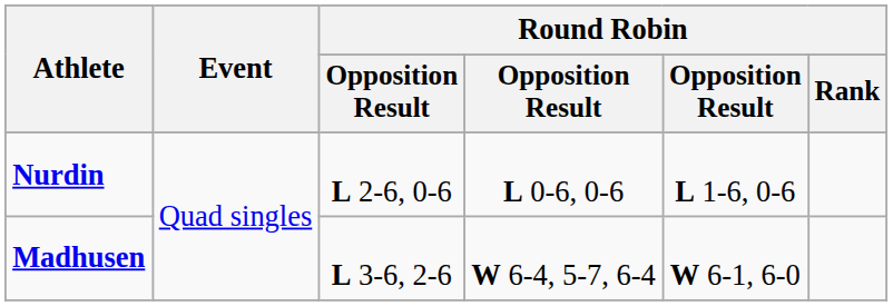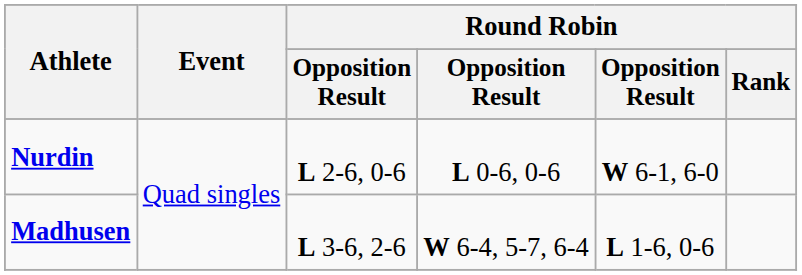 <table class="wikitable" style="font-size:90%;">
 <tr>
 <th rowspan=2>Athlete</th>
 <th rowspan=2>Event</th>
 <th colspan=4>Round Robin</th>
 </tr>
 <tr style="font-size:95%">
 <th>Opposition<br>Result</th>
 <th>Opposition<br>Result</th>
 <th>Opposition<br>Result</th>
 <th>Rank</th>
 </tr>
 <tr align=center>
 <td align=left><strong><a href='#'>Nurdin</a></strong></td>
 <td rowspan=2 align=left><a href='#'>Quad singles</a></td>
 <td><br> <strong>L</strong> 2-6, 0-6</td>
 <td><br> <strong>L</strong> 0-6, 0-6</td>
-<td><br> <strong>L</strong> 1-6, 0-6</td>
+<td><br> <strong>W</strong> 6-1, 6-0</td>
 <td></td>
 </tr>
 <tr align=center>
 <td align=left><strong><a href='#'>Madhusen</a></strong></td>
 <td><br> <strong>L</strong> 3-6, 2-6</td>
 <td><br> <strong>W</strong> 6-4, 5-7, 6-4</td>
-<td><br> <strong>W</strong> 6-1, 6-0</td>
+<td><br> <strong>L</strong> 1-6, 0-6</td>
 <td></td>
 </tr>
 </table>
